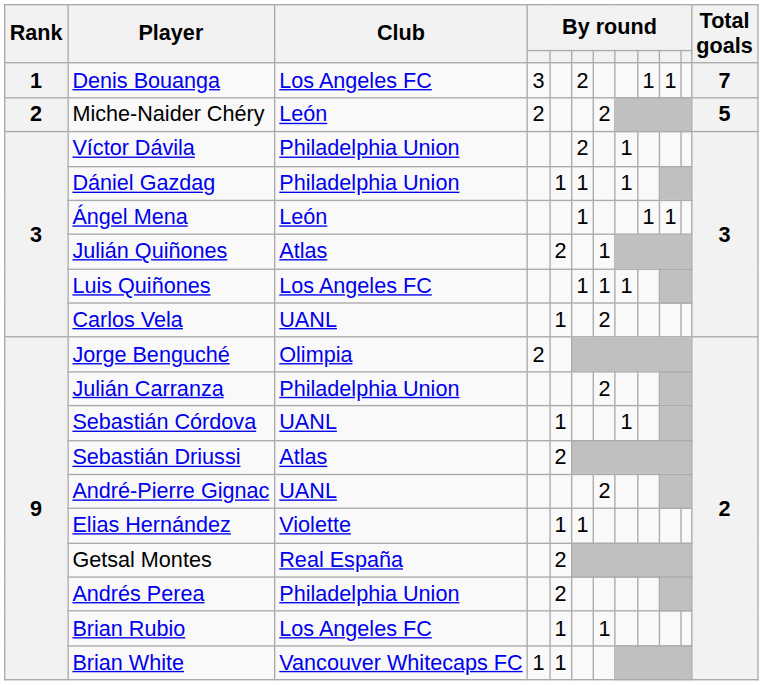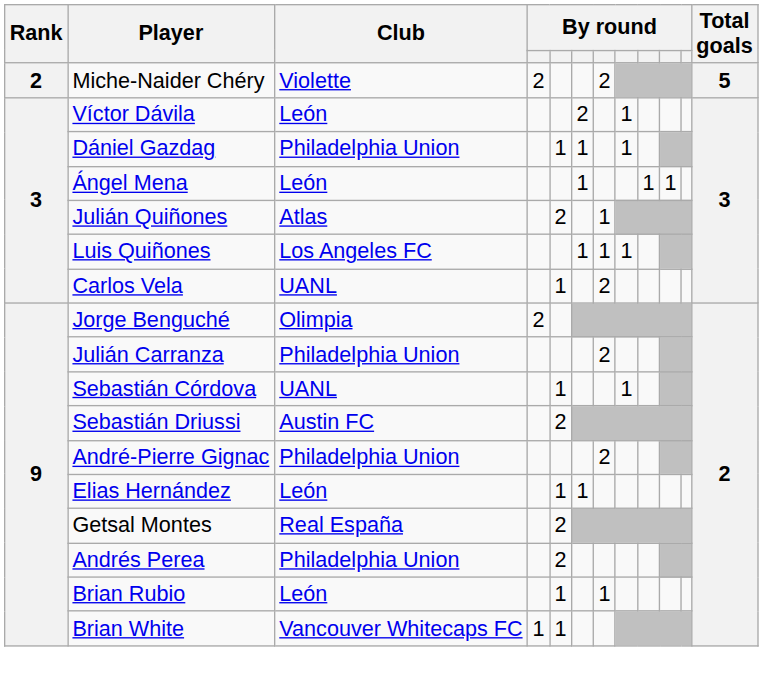 <table class="wikitable" style="text-align:center">
 <tr>
 <th rowspan=2>Rank</th>
 <th rowspan=2>Player</th>
 <th rowspan=2>Club</th>
 <th colspan=8>By round</th>
 <th rowspan=2>Total<br>goals</th>
 </tr>
 <tr>
 <th></th>
 <th></th>
 <th></th>
 <th></th>
 <th></th>
 <th></th>
 <th></th>
 <th></th>
 </tr>
 <tr>
-<th>1</th>
-<td align="left"> <a href='#'>Denis Bouanga</a></td>
-<td align="left"> <a href='#'>Los Angeles FC</a></td>
-<td>3</td>
-<td></td>
-<td>2</td>
-<td></td>
-<td></td>
-<td>1</td>
-<td>1</td>
-<td></td>
-<th>7</th>
-</tr>
-<tr>
 <th>2</th>
 <td align="left"> Miche-Naider Chéry</td>
-<td align="left"> <a href='#'>León</a></td>
+<td align="left"> <a href='#'>Violette</a></td>
 <td>2</td>
 <td></td>
 <td></td>
 <td>2</td>
 <td bgcolor="silver" colspan=4></td>
 <th>5</th>
 </tr>
 <tr>
 <th rowspan=6>3</th>
 <td align="left"> <a href='#'>Víctor Dávila</a></td>
-<td align="left"> <a href='#'>Philadelphia Union</a></td>
+<td align="left"> <a href='#'>León</a></td>
 <td></td>
 <td></td>
 <td>2</td>
 <td></td>
 <td>1</td>
 <td></td>
 <td></td>
 <td></td>
 <th rowspan=6>3</th>
 </tr>
 <tr>
 <td align="left"> <a href='#'>Dániel Gazdag</a></td>
 <td align="left"> <a href='#'>Philadelphia Union</a></td>
 <td></td>
 <td>1</td>
 <td>1</td>
 <td></td>
 <td>1</td>
 <td></td>
 <td bgcolor="silver" colspan=2></td>
 </tr>
 <tr>
 <td align="left"> <a href='#'>Ángel Mena</a></td>
 <td align="left"> <a href='#'>León</a></td>
 <td></td>
 <td></td>
 <td>1</td>
 <td></td>
 <td></td>
 <td>1</td>
 <td>1</td>
 <td></td>
 </tr>
 <tr>
 <td align="left"> <a href='#'>Julián Quiñones</a></td>
 <td align="left"> <a href='#'>Atlas</a></td>
 <td></td>
 <td>2</td>
 <td></td>
 <td>1</td>
 <td bgcolor="silver" colspan=4></td>
 </tr>
 <tr>
 <td align="left"> <a href='#'>Luis Quiñones</a></td>
 <td align="left"> <a href='#'>Los Angeles FC</a></td>
 <td></td>
 <td></td>
 <td>1</td>
 <td>1</td>
 <td>1</td>
 <td></td>
 <td bgcolor="silver" colspan=2></td>
 </tr>
 <tr>
 <td align="left"> <a href='#'>Carlos Vela</a></td>
 <td align="left"> <a href='#'>UANL</a></td>
 <td></td>
 <td>1</td>
 <td></td>
 <td>2</td>
 <td></td>
 <td></td>
 <td></td>
 <td></td>
 </tr>
 <tr>
 <th rowspan=10>9</th>
 <td align="left"> <a href='#'>Jorge Benguché</a></td>
 <td align="left"> <a href='#'>Olimpia</a></td>
 <td>2</td>
 <td></td>
 <td bgcolor="silver" colspan=6></td>
 <th rowspan=11>2</th>
 </tr>
 <tr>
 <td align="left"> <a href='#'>Julián Carranza</a></td>
 <td align="left"> <a href='#'>Philadelphia Union</a></td>
 <td></td>
 <td></td>
 <td></td>
 <td>2</td>
 <td></td>
 <td></td>
 <td bgcolor="silver" colspan=2></td>
 </tr>
 <tr>
 <td align="left"> <a href='#'>Sebastián Córdova</a></td>
 <td align="left"> <a href='#'>UANL</a></td>
 <td></td>
 <td>1</td>
 <td></td>
 <td></td>
 <td>1</td>
 <td></td>
 <td bgcolor="silver" colspan=2></td>
 </tr>
 <tr>
 <td align="left"> <a href='#'>Sebastián Driussi</a></td>
-<td align="left"> <a href='#'>Atlas</a></td>
+<td align="left"> <a href='#'>Austin FC</a></td>
 <td></td>
 <td>2</td>
 <td bgcolor="silver" colspan=6></td>
 </tr>
 <tr>
 <td align="left"> <a href='#'>André-Pierre Gignac</a></td>
-<td align="left"> <a href='#'>UANL</a></td>
+<td align="left"> <a href='#'>Philadelphia Union</a></td>
 <td></td>
 <td></td>
 <td></td>
 <td>2</td>
 <td></td>
 <td></td>
 <td bgcolor="silver" colspan=2></td>
 </tr>
 <tr>
 <td align="left"> <a href='#'>Elias Hernández</a></td>
-<td align="left"> <a href='#'>Violette</a></td>
+<td align="left"> <a href='#'>León</a></td>
 <td></td>
 <td>1</td>
 <td>1</td>
 <td></td>
 <td></td>
 <td></td>
 <td></td>
 <td></td>
 </tr>
 <tr>
 <td align="left"> Getsal Montes</td>
 <td align="left"> <a href='#'>Real España</a></td>
 <td></td>
 <td>2</td>
 <td bgcolor="silver" colspan=6></td>
 </tr>
 <tr>
 <td align="left"> <a href='#'>Andrés Perea</a></td>
 <td align="left"> <a href='#'>Philadelphia Union</a></td>
 <td></td>
 <td>2</td>
 <td></td>
 <td></td>
 <td></td>
 <td></td>
 <td bgcolor="silver" colspan=2></td>
 </tr>
 <tr>
 <td align="left"> <a href='#'>Brian Rubio</a></td>
-<td align="left"> <a href='#'>Los Angeles FC</a></td>
+<td align="left"> <a href='#'>León</a></td>
 <td></td>
 <td>1</td>
 <td></td>
 <td>1</td>
 <td></td>
 <td></td>
 <td></td>
 <td></td>
 </tr>
 <tr>
 <td align="left"> <a href='#'>Brian White</a></td>
 <td align="left"> <a href='#'>Vancouver Whitecaps FC</a></td>
 <td>1</td>
 <td>1</td>
 <td></td>
 <td></td>
 <td bgcolor="silver" colspan=4><br></td>
 </tr>
 </table>
